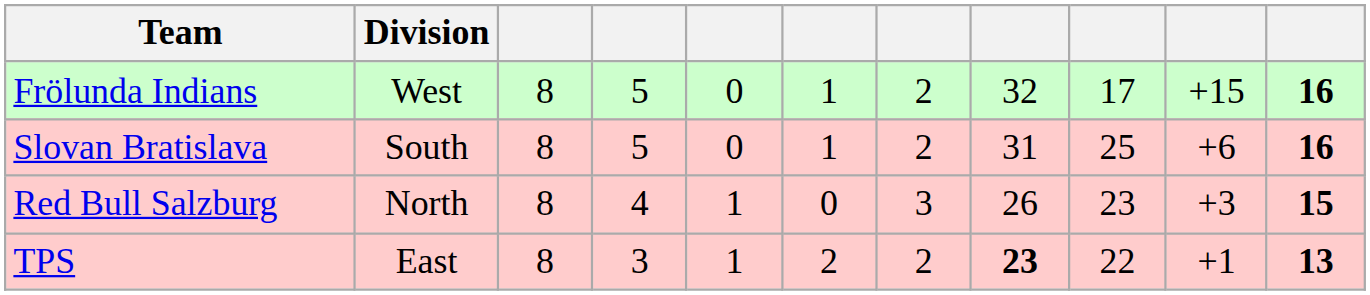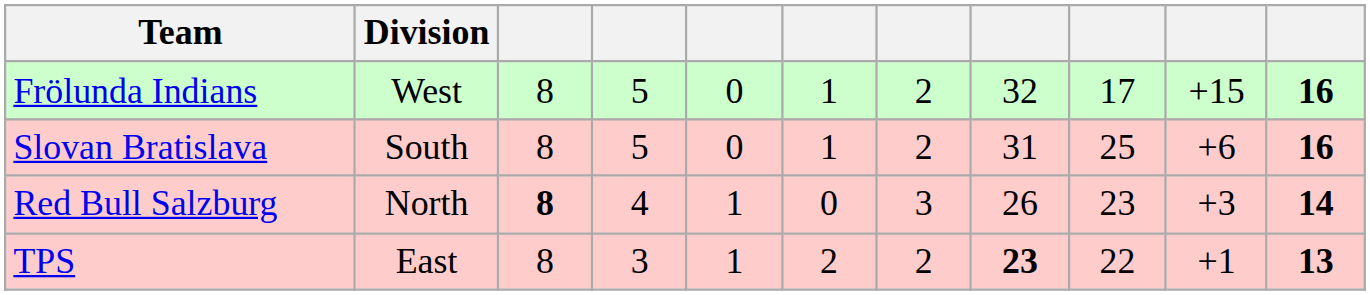 <table class="wikitable" style="text-align:center;">
 <tr>
 <th width=165>Team</th>
 <th width=40>Division</th>
 <th width=40></th>
 <th width=40></th>
 <th width=40></th>
 <th width=40></th>
 <th width=40></th>
 <th width=40></th>
 <th width=40></th>
 <th width=40></th>
 <th width=40></th>
 </tr>
 <tr style="background:#cfc">
 <td style="text-align:left;"> <a href='#'>Frölunda Indians</a></td>
 <td>West</td>
 <td>8</td>
 <td>5</td>
 <td>0</td>
 <td>1</td>
 <td>2</td>
 <td>32</td>
 <td>17</td>
 <td>+15</td>
 <td><strong>16</strong></td>
 </tr>
 <tr style="background:#fcc;">
 <td style="text-align:left;"> <a href='#'>Slovan Bratislava</a></td>
 <td>South</td>
 <td>8</td>
 <td>5</td>
 <td>0</td>
 <td>1</td>
 <td>2</td>
 <td>31</td>
 <td>25</td>
 <td>+6</td>
 <td><strong>16</strong></td>
 </tr>
 <tr style="background:#fcc;">
 <td style="text-align:left;"> <a href='#'>Red Bull Salzburg</a></td>
 <td>North</td>
-<td>8</td>
+<td><strong>8</strong></td>
 <td>4</td>
 <td>1</td>
 <td>0</td>
 <td>3</td>
 <td>26</td>
 <td>23</td>
 <td>+3</td>
-<td><strong>15</strong></td>
+<td><strong>14</strong></td>
 </tr>
 <tr style="background:#fcc;">
 <td style="text-align:left;"> <a href='#'>TPS</a></td>
 <td>East</td>
 <td>8</td>
 <td>3</td>
 <td>1</td>
 <td>2</td>
 <td>2</td>
 <td><strong>23</strong></td>
 <td>22</td>
 <td>+1</td>
 <td><strong>13</strong></td>
 </tr>
 </table>
